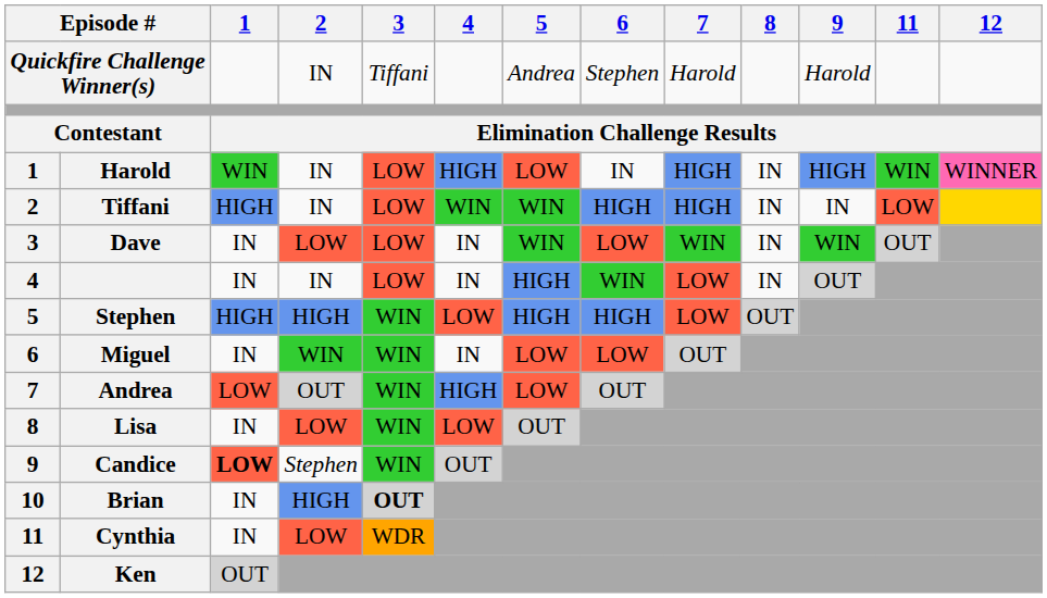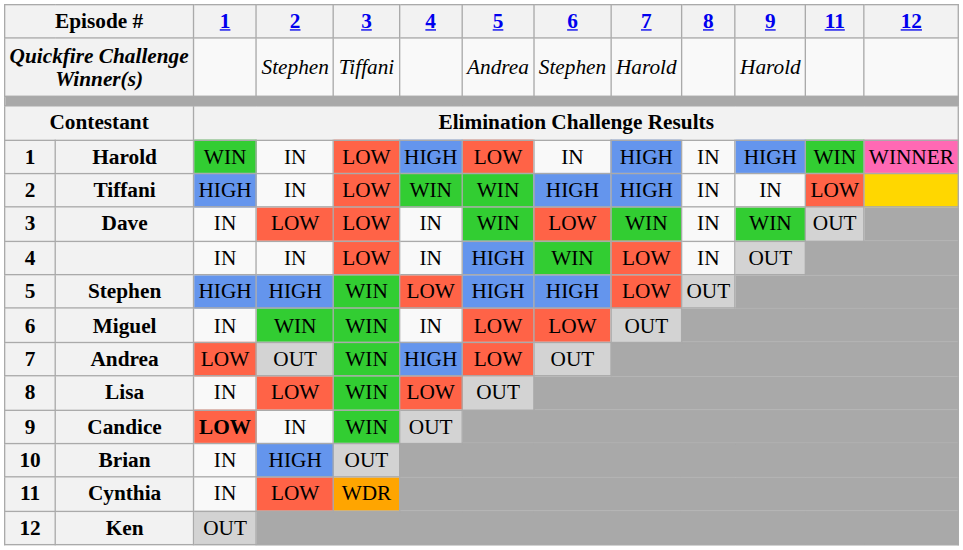 <table class="wikitable" style="text-align:center; font-size:100%">
 <tr>
 <th colspan=2>Episode #</th>
 <th><a href='#'>1</a></th>
 <th><a href='#'>2</a></th>
 <th><a href='#'>3</a></th>
 <th><a href='#'>4</a></th>
 <th><a href='#'>5</a></th>
 <th><a href='#'>6</a></th>
 <th><a href='#'>7</a></th>
 <th><a href='#'>8</a></th>
 <th><a href='#'>9</a></th>
 <th><a href='#'>11</a></th>
 <th><a href='#'>12</a></th>
 </tr>
 <tr>
 <th colspan=2><em>Quickfire Challenge<br>Winner(s)</em></th>
 <td></td>
-<td>IN</td>
+<td><em>Stephen</em></td>
 <td><em>Tiffani</em></td>
 <td></td>
 <td><em>Andrea</em></td>
 <td><em>Stephen</em></td>
 <td><em>Harold</em></td>
 <td></td>
 <td><em>Harold</em></td>
 <td></td>
 <td></td>
 </tr>
 <tr>
 <td colspan="19" style="background:darkgrey;"></td>
 </tr>
 <tr>
 <th colspan=2>Contestant</th>
 <th colspan="17">Elimination Challenge Results</th>
 </tr>
 <tr>
 <th>1</th>
 <th>Harold</th>
 <td style="background:limegreen;">WIN</td>
 <td>IN</td>
 <td style="background:tomato;">LOW</td>
 <td style="background:cornflowerblue;">HIGH</td>
 <td style="background:tomato;">LOW</td>
 <td>IN</td>
 <td style="background:cornflowerblue;">HIGH</td>
 <td>IN</td>
 <td style="background:cornflowerblue;">HIGH</td>
 <td style="background:limegreen;">WIN</td>
 <td style="background:hotpink;">WINNER</td>
 </tr>
 <tr>
 <th>2</th>
 <th>Tiffani</th>
 <td style="background:cornflowerblue;">HIGH</td>
 <td>IN</td>
 <td style="background:tomato;">LOW</td>
 <td style="background:limegreen;">WIN</td>
 <td style="background:limegreen;">WIN</td>
 <td style="background:cornflowerblue;">HIGH</td>
 <td style="background:cornflowerblue;">HIGH</td>
 <td>IN</td>
 <td>IN</td>
 <td style="background:tomato;">LOW</td>
 <td style="background:gold;"></td>
 </tr>
 <tr>
 <th>3</th>
 <th>Dave</th>
 <td>IN</td>
 <td style="background:tomato;">LOW</td>
 <td style="background:tomato;">LOW</td>
 <td>IN</td>
 <td style="background:limegreen;">WIN</td>
 <td style="background:tomato;">LOW</td>
 <td style="background:limegreen;">WIN</td>
 <td>IN</td>
 <td style="background:limegreen;">WIN</td>
 <td style="background:lightgrey;">OUT</td>
 <td style="background:darkgrey;" colspan="1"></td>
 </tr>
 <tr>
 <th>4</th>
 <th></th>
 <td>IN</td>
 <td>IN</td>
 <td style="background:tomato;">LOW</td>
 <td>IN</td>
 <td style="background:cornflowerblue;">HIGH</td>
 <td style="background:limegreen;">WIN</td>
 <td style="background:tomato;">LOW</td>
 <td>IN</td>
 <td style="background:lightgrey;">OUT</td>
 <td style="background:darkgrey;" colspan="2"></td>
 </tr>
 <tr>
 <th>5</th>
 <th>Stephen</th>
 <td style="background:cornflowerblue;">HIGH</td>
 <td style="background:cornflowerblue;">HIGH</td>
 <td style="background:limegreen;">WIN</td>
 <td style="background:tomato;">LOW</td>
 <td style="background:cornflowerblue;">HIGH</td>
 <td style="background:cornflowerblue;">HIGH</td>
 <td style="background:tomato;">LOW</td>
 <td style="background:lightgrey;">OUT</td>
 <td style="background:darkgrey;" colspan="3"></td>
 </tr>
 <tr>
 <th>6</th>
 <th>Miguel</th>
 <td>IN</td>
 <td style="background:limegreen;">WIN</td>
 <td style="background:limegreen;">WIN</td>
 <td>IN</td>
 <td style="background:tomato;">LOW</td>
 <td style="background:tomato;">LOW</td>
 <td style="background:lightgrey;">OUT</td>
 <td style="background:darkgrey;" colspan="4"></td>
 </tr>
 <tr>
 <th>7</th>
 <th>Andrea</th>
 <td style="background:tomato;">LOW</td>
 <td style="background:lightgrey;">OUT</td>
 <td style="background:limegreen;">WIN</td>
 <td style="background:cornflowerblue;">HIGH</td>
 <td style="background:tomato;">LOW</td>
 <td style="background:lightgrey;">OUT</td>
 <td style="background:darkgrey;" colspan="5"></td>
 </tr>
 <tr>
 <th>8</th>
 <th>Lisa</th>
 <td>IN</td>
 <td style="background:tomato;">LOW</td>
 <td style="background:limegreen;">WIN</td>
 <td style="background:tomato;">LOW</td>
 <td style="background:lightgrey;">OUT</td>
 <td style="background:darkgrey;" colspan="6"></td>
 </tr>
 <tr>
 <th>9</th>
 <th>Candice</th>
 <td style="background:tomato;"><strong>LOW</strong></td>
-<td><em>Stephen</em></td>
+<td>IN</td>
 <td style="background:limegreen;">WIN</td>
 <td style="background:lightgrey;">OUT</td>
 <td style="background:darkgrey;" colspan="7"></td>
 </tr>
 <tr>
 <th>10</th>
 <th>Brian</th>
 <td>IN</td>
 <td style="background:cornflowerblue;">HIGH</td>
-<td style="background:lightgrey;"><strong>OUT</strong></td>
+<td style="background:lightgrey;">OUT</td>
 <td style="background:darkgrey;" colspan="8"></td>
 </tr>
 <tr>
 <th>11</th>
 <th>Cynthia</th>
 <td>IN</td>
 <td style="background:tomato;">LOW</td>
 <td style="background:orange;">WDR</td>
 <td style="background:darkgrey;" colspan="8"></td>
 </tr>
 <tr>
 <th>12</th>
 <th>Ken</th>
 <td style="background:lightgrey;">OUT</td>
 <td style="background:darkgrey;" colspan="10"></td>
 </tr>
 </table>
